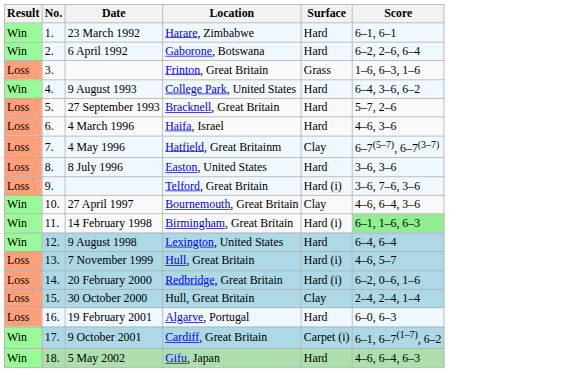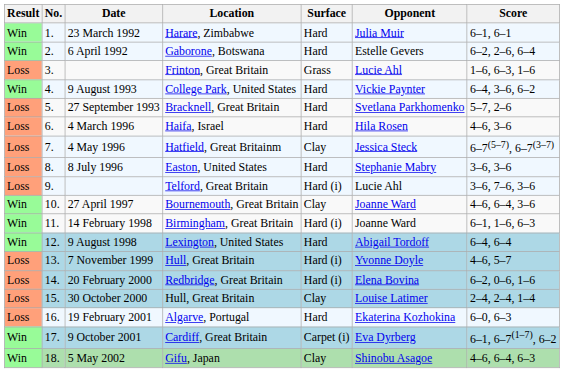 <table class="sortable wikitable">
 <tr>
 <th>Result</th>
 <th>No.</th>
 <th>Date</th>
 <th>Location</th>
 <th>Surface</th>
+<th>Opponent</th>
 <th>Score</th>
 </tr>
 <tr style="background:#f0f8ff;">
 <td style="background:#98fb98;">Win</td>
 <td>1.</td>
 <td>23 March 1992</td>
 <td><a href='#'>Harare</a>, Zimbabwe</td>
 <td>Hard</td>
+<td> <a href='#'>Julia Muir</a></td>
 <td>6–1, 6–1</td>
 </tr>
 <tr style="background:#f0f8ff;">
 <td style="background:#98fb98;">Win</td>
 <td>2.</td>
 <td>6 April 1992</td>
 <td><a href='#'>Gaborone</a>, Botswana</td>
 <td>Hard</td>
+<td> Estelle Gevers</td>
 <td>6–2, 2–6, 6–4</td>
 </tr>
 <tr>
 <td style="background:#ffa07a;">Loss</td>
 <td>3.</td>
 <td></td>
 <td><a href='#'>Frinton</a>, Great Britain</td>
 <td>Grass</td>
+<td> <a href='#'>Lucie Ahl</a></td>
 <td>1–6, 6–3, 1–6</td>
 </tr>
 <tr style="background:#f0f8ff;">
 <td style="background:#98fb98;">Win</td>
 <td>4.</td>
 <td>9 August 1993</td>
 <td><a href='#'>College Park</a>, United States</td>
 <td>Hard</td>
+<td> <a href='#'>Vickie Paynter</a></td>
 <td>6–4, 3–6, 6–2</td>
 </tr>
 <tr>
 <td style="background:#ffa07a;">Loss</td>
 <td>5.</td>
 <td>27 September 1993</td>
 <td><a href='#'>Bracknell</a>, Great Britain</td>
 <td>Hard</td>
+<td> <a href='#'>Svetlana Parkhomenko</a></td>
 <td>5–7, 2–6</td>
 </tr>
 <tr>
 <td style="background:#ffa07a;">Loss</td>
 <td>6.</td>
 <td>4 March 1996</td>
 <td><a href='#'>Haifa</a>, Israel</td>
 <td>Hard</td>
+<td> <a href='#'>Hila Rosen</a></td>
 <td>4–6, 3–6</td>
 </tr>
 <tr style="background:#f0f8ff;">
 <td style="background:#ffa07a;">Loss</td>
 <td>7.</td>
 <td>4 May 1996</td>
 <td><a href='#'>Hatfield</a>, Great Britainm</td>
 <td>Clay</td>
+<td> <a href='#'>Jessica Steck</a></td>
 <td>6–7<sup>(5–7)</sup>, 6–7<sup>(3–7)</sup></td>
 </tr>
 <tr style="background:#f0f8ff;">
 <td style="background:#ffa07a;">Loss</td>
 <td>8.</td>
 <td>8 July 1996</td>
 <td><a href='#'>Easton</a>, United States</td>
 <td>Hard</td>
+<td> <a href='#'>Stephanie Mabry</a></td>
 <td>3–6, 3–6</td>
 </tr>
 <tr style="background:#f0f8ff;">
 <td style="background:#ffa07a;">Loss</td>
 <td>9.</td>
 <td></td>
 <td><a href='#'>Telford</a>, Great Britain</td>
 <td>Hard (i)</td>
+<td> Lucie Ahl</td>
 <td>3–6, 7–6, 3–6</td>
 </tr>
 <tr>
 <td style="background:#98fb98;">Win</td>
 <td>10.</td>
 <td>27 April 1997</td>
 <td><a href='#'>Bournemouth</a>, Great Britain</td>
 <td>Clay</td>
+<td> <a href='#'>Joanne Ward</a></td>
 <td>4–6, 6–4, 3–6</td>
 </tr>
 <tr>
 <td style="background:#98fb98;">Win</td>
 <td>11.</td>
 <td>14 February 1998</td>
 <td><a href='#'>Birmingham</a>, Great Britain</td>
 <td>Hard (i)</td>
-<td style="background: lightgreen;">6–1, 1–6, 6–3</td>
+<td> Joanne Ward</td>
+<td>6–1, 1–6, 6–3</td>
 </tr>
 <tr style="background:lightblue;">
 <td style="background:#98fb98;">Win</td>
 <td>12.</td>
 <td>9 August 1998</td>
 <td><a href='#'>Lexington</a>, United States</td>
 <td>Hard</td>
+<td> <a href='#'>Abigail Tordoff</a></td>
 <td>6–4, 6–4</td>
 </tr>
 <tr style="background:lightblue;">
 <td style="background:#ffa07a;">Loss</td>
 <td>13.</td>
 <td>7 November 1999</td>
 <td><a href='#'>Hull</a>, Great Britain</td>
 <td>Hard (i)</td>
+<td> <a href='#'>Yvonne Doyle</a></td>
 <td>4–6, 5–7</td>
 </tr>
 <tr style="background:lightblue;">
 <td style="background:#ffa07a;">Loss</td>
 <td>14.</td>
 <td>20 February 2000</td>
 <td><a href='#'>Redbridge</a>, Great Britain</td>
 <td>Hard (i)</td>
+<td> <a href='#'>Elena Bovina</a></td>
 <td>6–2, 0–6, 1–6</td>
 </tr>
 <tr style="background:lightblue;">
 <td style="background:#ffa07a;">Loss</td>
 <td>15.</td>
 <td>30 October 2000</td>
 <td>Hull, Great Britain</td>
 <td>Clay</td>
+<td> <a href='#'>Louise Latimer</a></td>
 <td>2–4, 2–4, 1–4</td>
 </tr>
 <tr style="background:#f0f8ff;">
 <td style="background:#ffa07a;">Loss</td>
 <td>16.</td>
 <td>19 February 2001</td>
 <td><a href='#'>Algarve</a>, Portugal</td>
 <td>Hard</td>
+<td> <a href='#'>Ekaterina Kozhokina</a></td>
 <td>6–0, 6–3</td>
 </tr>
 <tr style="background:lightblue;">
 <td style="background:#98fb98;">Win</td>
 <td>17.</td>
 <td>9 October 2001</td>
 <td><a href='#'>Cardiff</a>, Great Britain</td>
 <td>Carpet (i)</td>
+<td> <a href='#'>Eva Dyrberg</a></td>
 <td>6–1, 6–7<sup>(1–7)</sup>, 6–2</td>
 </tr>
 <tr style="background:#addfad;">
 <td style="background:#98fb98;">Win</td>
 <td>18.</td>
 <td>5 May 2002</td>
 <td><a href='#'>Gifu</a>, Japan</td>
-<td>Hard</td>
+<td>Clay</td>
+<td> <a href='#'>Shinobu Asagoe</a></td>
 <td>4–6, 6–4, 6–3</td>
 </tr>
 </table>
